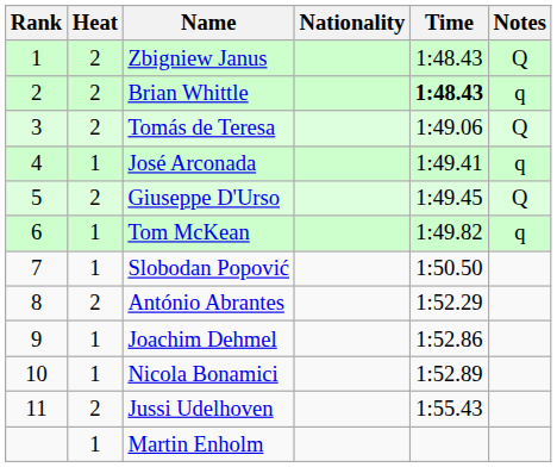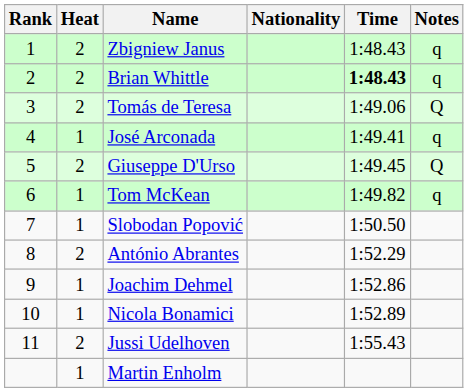 <table class="wikitable sortable" style="text-align:center">
 <tr>
 <th>Rank</th>
 <th>Heat</th>
 <th>Name</th>
 <th>Nationality</th>
 <th>Time</th>
 <th>Notes</th>
 </tr>
 <tr bgcolor=ccffcc>
 <td>1</td>
 <td>2</td>
 <td align="left"><a href='#'>Zbigniew Janus</a></td>
 <td align=left></td>
 <td>1:48.43</td>
-<td>Q</td>
+<td>q</td>
 </tr>
 <tr bgcolor=ccffcc>
 <td>2</td>
 <td>2</td>
 <td align="left"><a href='#'>Brian Whittle</a></td>
 <td align=left></td>
 <td><strong>1:48.43</strong></td>
 <td>q</td>
 </tr>
 <tr bgcolor=ddffdd>
 <td>3</td>
 <td>2</td>
 <td align="left"><a href='#'>Tomás de Teresa</a></td>
 <td align=left></td>
 <td>1:49.06</td>
 <td>Q</td>
 </tr>
 <tr bgcolor=ccffcc>
 <td>4</td>
 <td>1</td>
 <td align="left"><a href='#'>José Arconada</a></td>
 <td align=left></td>
 <td>1:49.41</td>
 <td>q</td>
 </tr>
 <tr bgcolor=ddffdd>
 <td>5</td>
 <td>2</td>
 <td align="left"><a href='#'>Giuseppe D'Urso</a></td>
 <td align=left></td>
 <td>1:49.45</td>
 <td>Q</td>
 </tr>
 <tr bgcolor=ccffcc>
 <td>6</td>
 <td>1</td>
 <td align="left"><a href='#'>Tom McKean</a></td>
 <td align=left></td>
 <td>1:49.82</td>
 <td>q</td>
 </tr>
 <tr>
 <td>7</td>
 <td>1</td>
 <td align="left"><a href='#'>Slobodan Popović</a></td>
 <td align=left></td>
 <td>1:50.50</td>
 <td></td>
 </tr>
 <tr>
 <td>8</td>
 <td>2</td>
 <td align="left"><a href='#'>António Abrantes</a></td>
 <td align=left></td>
 <td>1:52.29</td>
 <td></td>
 </tr>
 <tr>
 <td>9</td>
 <td>1</td>
 <td align="left"><a href='#'>Joachim Dehmel</a></td>
 <td align=left></td>
 <td>1:52.86</td>
 <td></td>
 </tr>
 <tr>
 <td>10</td>
 <td>1</td>
 <td align="left"><a href='#'>Nicola Bonamici</a></td>
 <td align=left></td>
 <td>1:52.89</td>
 <td></td>
 </tr>
 <tr>
 <td>11</td>
 <td>2</td>
 <td align="left"><a href='#'>Jussi Udelhoven</a></td>
 <td align=left></td>
 <td>1:55.43</td>
 <td></td>
 </tr>
 <tr>
 <td></td>
 <td>1</td>
 <td align="left"><a href='#'>Martin Enholm</a></td>
 <td align=left></td>
 <td></td>
 <td></td>
 </tr>
 </table>
